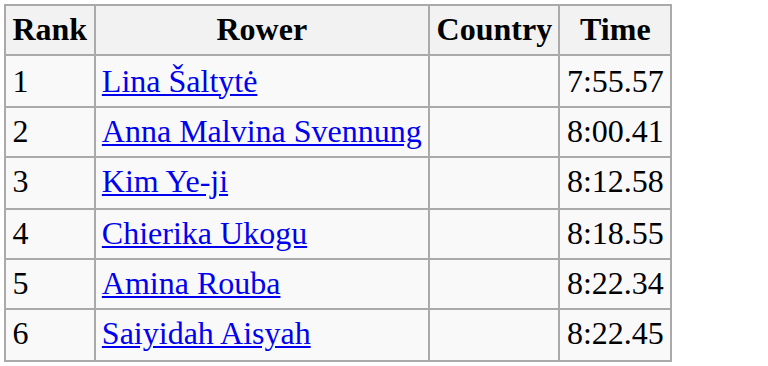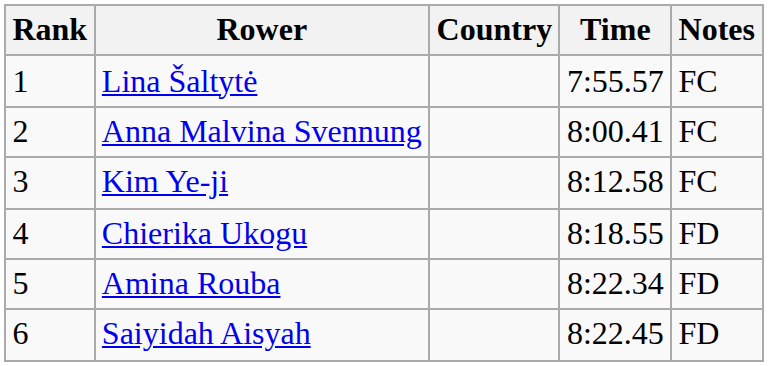 <table class="wikitable">
 <tr>
 <th>Rank</th>
 <th>Rower</th>
 <th>Country</th>
 <th>Time</th>
+<th>Notes</th>
 </tr>
 <tr>
 <td>1</td>
 <td><a href='#'>Lina Šaltytė</a></td>
 <td></td>
 <td>7:55.57</td>
+<td>FC</td>
 </tr>
 <tr>
 <td>2</td>
 <td><a href='#'>Anna Malvina Svennung</a></td>
 <td></td>
 <td>8:00.41</td>
+<td>FC</td>
 </tr>
 <tr>
 <td>3</td>
 <td><a href='#'>Kim Ye-ji</a></td>
 <td></td>
 <td>8:12.58</td>
+<td>FC</td>
 </tr>
 <tr>
 <td>4</td>
 <td><a href='#'>Chierika Ukogu</a></td>
 <td></td>
 <td>8:18.55</td>
+<td>FD</td>
 </tr>
 <tr>
 <td>5</td>
 <td><a href='#'>Amina Rouba</a></td>
 <td></td>
 <td>8:22.34</td>
+<td>FD</td>
 </tr>
 <tr>
 <td>6</td>
 <td><a href='#'>Saiyidah Aisyah</a></td>
 <td></td>
 <td>8:22.45</td>
+<td>FD</td>
 </tr>
 </table>
